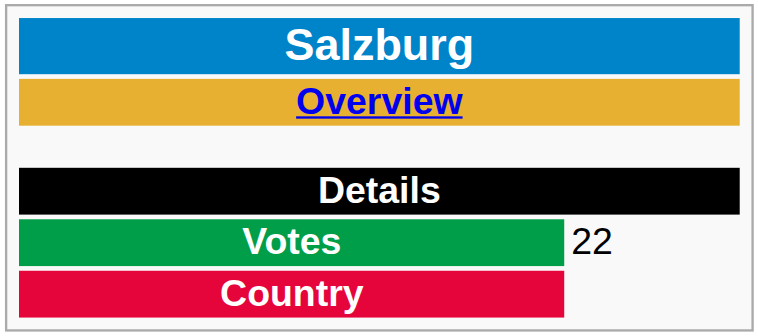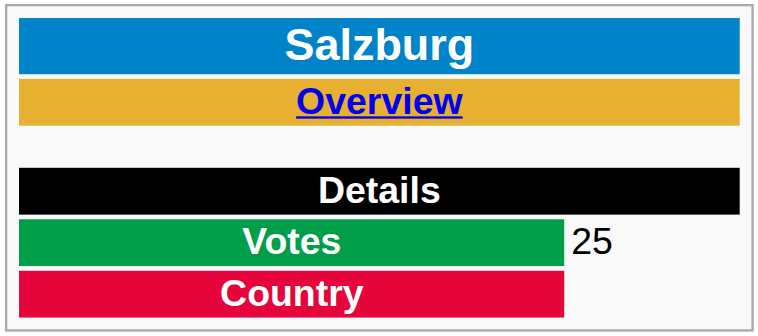 <table class="infobox" style="width: 20em;">
 <tr>
 <th colspan="2"  style="text-align:center; background:#0084c9; color:#fff;"><big>Salzburg</big></th>
 </tr>
 <tr>
 <td colspan="2" style="background:#e8b030; text-align: center;"><strong><a href='#'>Overview</a></strong></td>
 </tr>
 <tr>
 <td colspan="2"  style="text-align:center; font-size:85%; padding:0.5em;"></td>
 </tr>
 <tr>
 <th colspan="2"  style="text-align:center; background:#000; color:#fff;">Details</th>
 </tr>
 <tr>
 <th style="text-align:center; background:#009e49; color:#fff;">Votes</th>
-<td valign="top">22</td>
+<td valign="top">25</td>
 </tr>
 <tr>
 <th style="text-align:center; background:#e5053a; color:#fff;">Country</th>
 <td valign="top"></td>
 </tr>
 </table>
